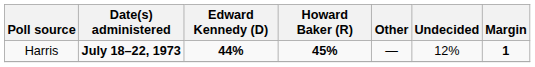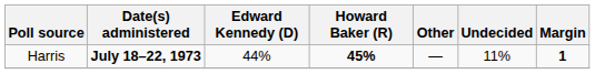 <table class="wikitable sortable" style="text-align:center;font-size:90%;line-height:17px">
 <tr valign= bottom>
 <th>Poll source</th>
 <th>Date(s)<br>administered</th>
 <th class="unsortable" style="width:100px;">Edward<br>Kennedy (D)</th>
 <th class="unsortable" style="width:100px;">Howard<br>Baker (R)</th>
 <th class="unsortable">Other</th>
 <th class="unsortable">Undecided</th>
 <th>Margin</th>
 </tr>
 <tr>
 <td align="center">Harris</td>
 <td><strong>July 18–22, 1973</strong></td>
-<td align="center"><strong>44%</strong></td>
+<td align="center">44%</td>
 <td><strong>45%</strong></td>
 <td align="center">—</td>
-<td align="center">12%</td>
+<td align="center">11%</td>
 <td><strong>1</strong></td>
 </tr>
 <tr>
 </tr>
 </table>
